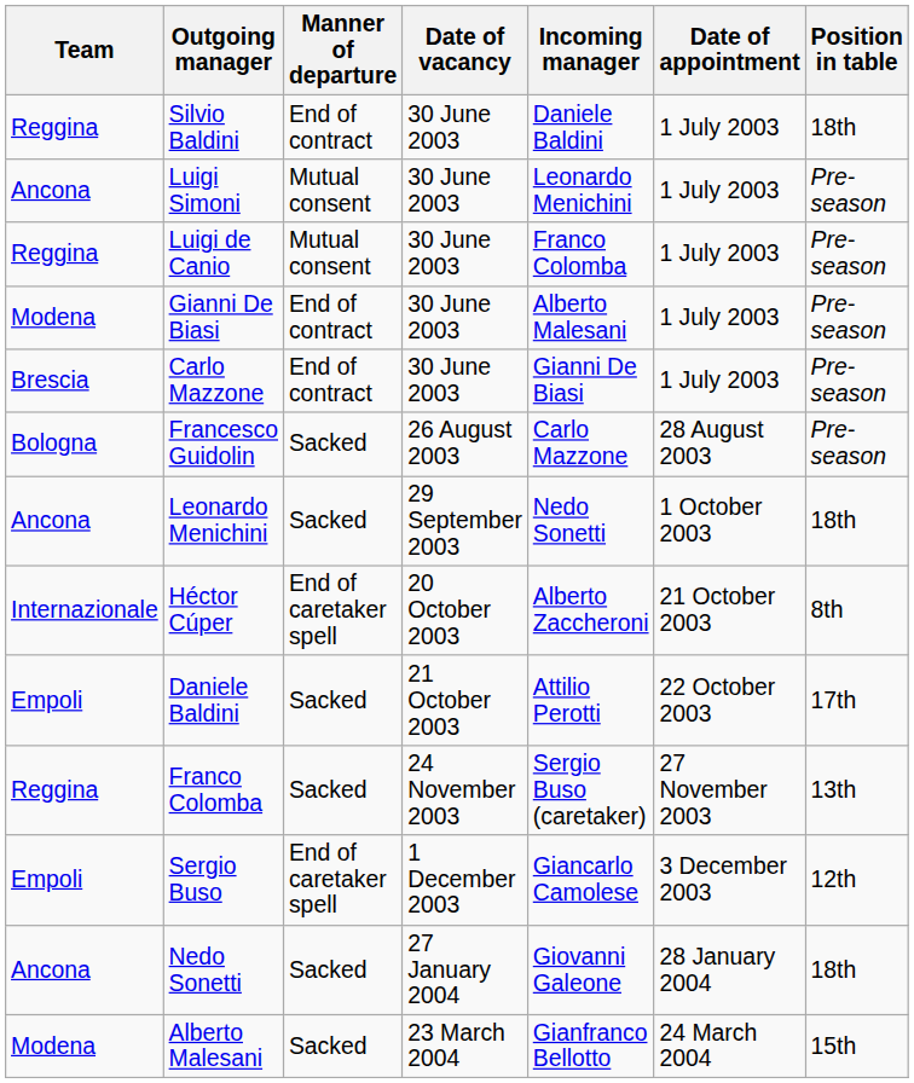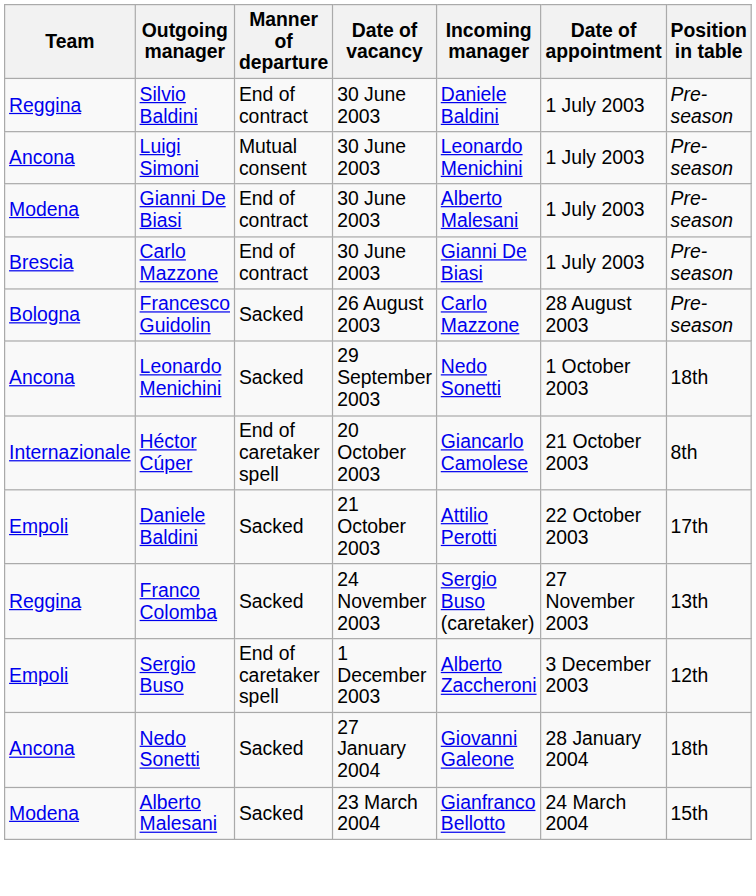 <table class="wikitable sortable">
 <tr>
 <th>Team</th>
 <th>Outgoing manager</th>
 <th>Manner of departure</th>
 <th>Date of vacancy</th>
 <th>Incoming manager</th>
 <th>Date of appointment</th>
 <th>Position in table</th>
 </tr>
 <tr>
 <td><a href='#'>Reggina</a></td>
 <td> <a href='#'>Silvio Baldini</a></td>
 <td>End of contract</td>
 <td>30 June 2003</td>
 <td> <a href='#'>Daniele Baldini</a></td>
 <td>1 July 2003</td>
-<td>18th</td>
+<td><em>Pre-season</em></td>
 </tr>
 <tr>
 <td><a href='#'>Ancona</a></td>
 <td> <a href='#'>Luigi Simoni</a></td>
 <td>Mutual consent</td>
 <td>30 June 2003</td>
 <td> <a href='#'>Leonardo Menichini</a></td>
-<td>1 July 2003</td>
-<td><em>Pre-season</em></td>
-</tr>
-<tr>
-<td><a href='#'>Reggina</a></td>
-<td> <a href='#'>Luigi de Canio</a></td>
-<td>Mutual consent</td>
-<td>30 June 2003</td>
-<td> <a href='#'>Franco Colomba</a></td>
 <td>1 July 2003</td>
 <td><em>Pre-season</em></td>
 </tr>
 <tr>
 <td><a href='#'>Modena</a></td>
 <td> <a href='#'>Gianni De Biasi</a></td>
 <td>End of contract</td>
 <td>30 June 2003</td>
 <td> <a href='#'>Alberto Malesani</a></td>
 <td>1 July 2003</td>
 <td><em>Pre-season</em></td>
 </tr>
 <tr>
 <td><a href='#'>Brescia</a></td>
 <td> <a href='#'>Carlo Mazzone</a></td>
 <td>End of contract</td>
 <td>30 June 2003</td>
 <td> <a href='#'>Gianni De Biasi</a></td>
 <td>1 July 2003</td>
 <td><em>Pre-season</em></td>
 </tr>
 <tr>
 <td><a href='#'>Bologna</a></td>
 <td> <a href='#'>Francesco Guidolin</a></td>
 <td>Sacked</td>
 <td>26 August 2003</td>
 <td> <a href='#'>Carlo Mazzone</a></td>
 <td>28 August 2003</td>
 <td><em>Pre-season</em></td>
 </tr>
 <tr>
 <td><a href='#'>Ancona</a></td>
 <td> <a href='#'>Leonardo Menichini</a></td>
 <td>Sacked</td>
 <td>29 September 2003</td>
 <td> <a href='#'>Nedo Sonetti</a></td>
 <td>1 October 2003</td>
 <td>18th</td>
 </tr>
 <tr>
 <td><a href='#'>Internazionale</a></td>
 <td> <a href='#'>Héctor Cúper</a></td>
 <td>End of caretaker spell</td>
 <td>20 October 2003</td>
-<td> <a href='#'>Alberto Zaccheroni</a></td>
+<td> <a href='#'>Giancarlo Camolese</a></td>
 <td>21 October 2003</td>
 <td>8th</td>
 </tr>
 <tr>
 <td><a href='#'>Empoli</a></td>
 <td> <a href='#'>Daniele Baldini</a></td>
 <td>Sacked</td>
 <td>21 October 2003</td>
 <td> <a href='#'>Attilio Perotti</a></td>
 <td>22 October 2003</td>
 <td>17th</td>
 </tr>
 <tr>
 <td><a href='#'>Reggina</a></td>
 <td> <a href='#'>Franco Colomba</a></td>
 <td>Sacked</td>
 <td>24 November 2003</td>
 <td> <a href='#'>Sergio Buso</a> (caretaker)</td>
 <td>27 November 2003</td>
 <td>13th</td>
 </tr>
 <tr>
 <td><a href='#'>Empoli</a></td>
 <td> <a href='#'>Sergio Buso</a></td>
 <td>End of caretaker spell</td>
 <td>1 December 2003</td>
-<td> <a href='#'>Giancarlo Camolese</a></td>
+<td> <a href='#'>Alberto Zaccheroni</a></td>
 <td>3 December 2003</td>
 <td>12th</td>
 </tr>
 <tr>
 <td><a href='#'>Ancona</a></td>
 <td> <a href='#'>Nedo Sonetti</a></td>
 <td>Sacked</td>
 <td>27 January 2004</td>
 <td> <a href='#'>Giovanni Galeone</a></td>
 <td>28 January 2004</td>
 <td>18th</td>
 </tr>
 <tr>
 <td><a href='#'>Modena</a></td>
 <td> <a href='#'>Alberto Malesani</a></td>
 <td>Sacked</td>
 <td>23 March 2004</td>
 <td> <a href='#'>Gianfranco Bellotto</a></td>
 <td>24 March 2004</td>
 <td>15th</td>
 </tr>
 <tr>
 </tr>
 </table>
